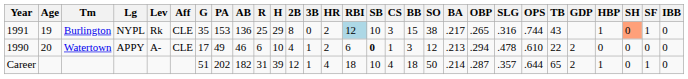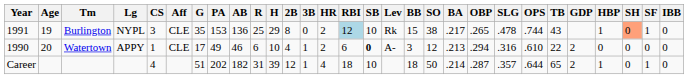 <table class="wikitable">
 <tr>
 <th>Year</th>
 <th>Age</th>
 <th>Tm</th>
 <th>Lg</th>
-<th>Lev</th>
+<th>CS</th>
 <th>Aff</th>
 <th>G</th>
 <th>PA</th>
 <th>AB</th>
 <th>R</th>
 <th>H</th>
 <th>2B</th>
 <th>3B</th>
 <th>HR</th>
 <th>RBI</th>
 <th>SB</th>
-<th>CS</th>
+<th>Lev</th>
 <th>BB</th>
 <th>SO</th>
 <th>BA</th>
 <th>OBP</th>
 <th>SLG</th>
 <th>OPS</th>
 <th>TB</th>
 <th>GDP</th>
 <th>HBP</th>
 <th>SH</th>
 <th>SF</th>
 <th>IBB</th>
 </tr>
 <tr>
 <td>1991</td>
 <td>19</td>
 <td><a href='#'>Burlington</a></td>
 <td>NYPL</td>
-<td>Rk</td>
+<td>3</td>
 <td>CLE</td>
 <td>35</td>
 <td>153</td>
 <td>136</td>
 <td>25</td>
 <td>29</td>
 <td>8</td>
 <td>0</td>
 <td>2</td>
 <td style="background: lightblue;">12</td>
 <td>10</td>
-<td>3</td>
+<td>Rk</td>
 <td>15</td>
 <td>38</td>
 <td>.217</td>
 <td>.265</td>
-<td>.316</td>
+<td>.478</td>
 <td>.744</td>
 <td>43</td>
 <td></td>
 <td>1</td>
 <td style="background: lightsalmon;">0</td>
 <td>1</td>
 <td>0</td>
 </tr>
 <tr>
 <td>1990</td>
 <td>20</td>
 <td><a href='#'>Watertown</a></td>
 <td>APPY</td>
-<td>A-</td>
+<td>1</td>
 <td>CLE</td>
 <td>17</td>
 <td>49</td>
 <td>46</td>
 <td>6</td>
 <td>10</td>
 <td>4</td>
 <td>1</td>
 <td>2</td>
 <td>6</td>
 <td><strong>0</strong></td>
-<td>1</td>
+<td>A-</td>
 <td>3</td>
 <td>12</td>
 <td>.213</td>
 <td>.294</td>
-<td>.478</td>
+<td>.316</td>
 <td>.610</td>
 <td>22</td>
 <td>2</td>
 <td>0</td>
 <td>0</td>
 <td>0</td>
 <td>0</td>
 </tr>
 <tr>
 <td>Career</td>
 <td></td>
 <td></td>
 <td></td>
-<td></td>
+<td>4</td>
 <td></td>
 <td>51</td>
 <td>202</td>
 <td>182</td>
 <td>31</td>
 <td>39</td>
 <td>12</td>
 <td>1</td>
 <td>4</td>
 <td>18</td>
 <td>10</td>
-<td>4</td>
+<td></td>
 <td>18</td>
 <td>50</td>
 <td>.214</td>
 <td>.287</td>
 <td>.357</td>
 <td>.644</td>
 <td>65</td>
 <td>2</td>
 <td>1</td>
 <td>0</td>
 <td>1</td>
 <td>0</td>
 </tr>
 </table>
